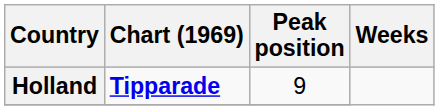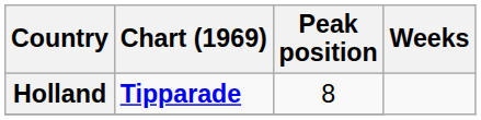 <table class="wikitable plainrowheaders sortable">
 <tr>
 <th>Country</th>
 <th>Chart (1969)</th>
 <th>Peak<br>position</th>
 <th>Weeks</th>
 </tr>
 <tr>
 <th scope="row">Holland</th>
 <td><strong><a href='#'>Tipparade</a></strong></td>
-<td align="center">9</td>
+<td align="center">8</td>
 </tr>
 <tr>
 </tr>
 </table>
